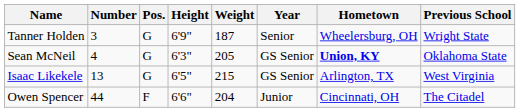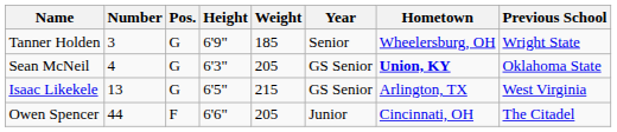 <table class="wikitable sortable" border="1">
 <tr>
 <th>Name</th>
 <th>Number</th>
 <th>Pos.</th>
 <th>Height</th>
 <th>Weight</th>
 <th>Year</th>
 <th>Hometown</th>
 <th class="unsortable">Previous School</th>
 </tr>
 <tr>
 <td>Tanner Holden</td>
 <td>3</td>
 <td>G</td>
 <td>6'9"</td>
-<td>187</td>
+<td>185</td>
 <td>Senior</td>
 <td><a href='#'>Wheelersburg, OH</a></td>
 <td><a href='#'>Wright State</a></td>
 </tr>
 <tr>
 <td>Sean McNeil</td>
 <td>4</td>
 <td>G</td>
 <td>6'3"</td>
 <td>205</td>
 <td>GS Senior</td>
 <td><strong><a href='#'>Union, KY</a></strong></td>
 <td><a href='#'>Oklahoma State</a></td>
 </tr>
 <tr>
 <td><a href='#'>Isaac Likekele</a></td>
 <td>13</td>
 <td>G</td>
 <td>6'5"</td>
 <td>215</td>
 <td>GS Senior</td>
 <td><a href='#'>Arlington, TX</a></td>
 <td><a href='#'>West Virginia</a></td>
 </tr>
 <tr>
 <td>Owen Spencer</td>
 <td>44</td>
 <td>F</td>
 <td>6'6"</td>
-<td>204</td>
+<td>205</td>
 <td>Junior</td>
 <td><a href='#'>Cincinnati, OH</a></td>
 <td><a href='#'>The Citadel</a></td>
 </tr>
 </table>
